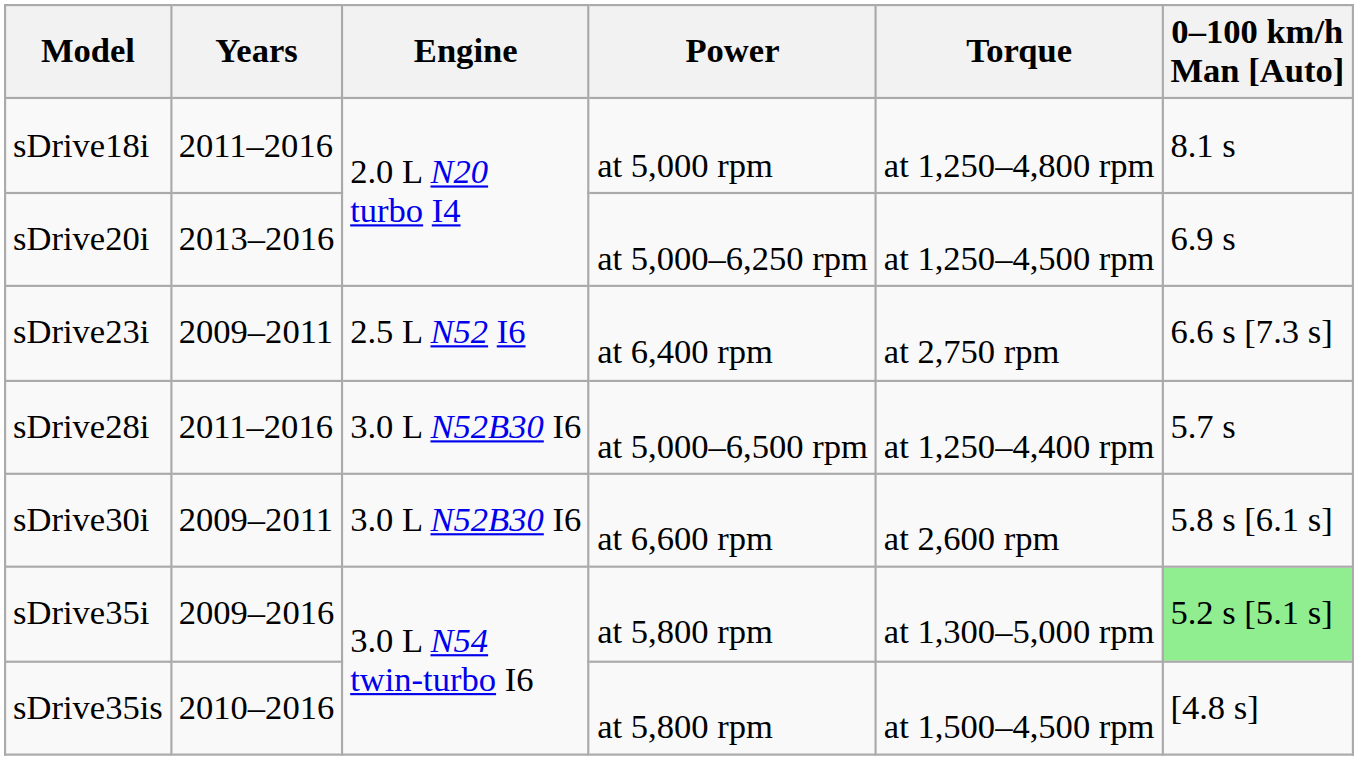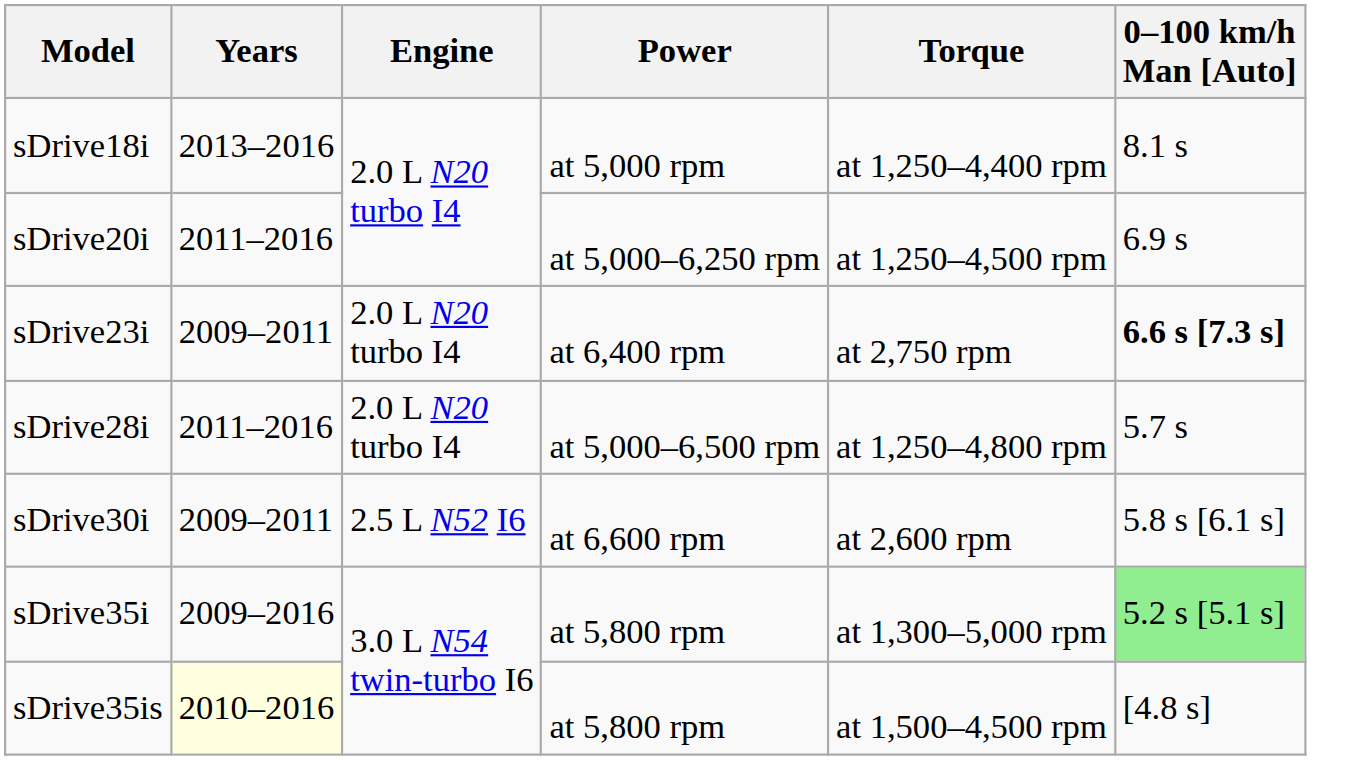 <table class="wikitable">
 <tr>
 <th>Model</th>
 <th>Years</th>
 <th>Engine</th>
 <th>Power</th>
 <th>Torque</th>
 <th>0–100 km/h <br> Man [Auto]</th>
 </tr>
 <tr>
 <td>sDrive18i</td>
-<td>2011–2016</td>
+<td>2013–2016</td>
 <td rowspan="2">2.0 L <em><a href='#'>N20</a></em> <br> <a href='#'>turbo</a> <a href='#'>I4</a></td>
 <td> <br> at 5,000 rpm</td>
-<td> <br> at 1,250–4,800 rpm</td>
+<td> <br> at 1,250–4,400 rpm</td>
 <td>8.1 s</td>
 </tr>
 <tr>
 <td>sDrive20i</td>
-<td>2013–2016</td>
+<td>2011–2016</td>
 <td> <br> at 5,000–6,250 rpm</td>
 <td> <br> at 1,250–4,500 rpm</td>
 <td>6.9 s</td>
 </tr>
 <tr>
 <td>sDrive23i</td>
 <td>2009–2011</td>
-<td>2.5 L <em><a href='#'>N52</a></em> <a href='#'>I6</a></td>
+<td>2.0 L <em><a href='#'>N20</a></em> <br> turbo I4</td>
 <td> <br> at 6,400 rpm</td>
 <td> <br> at 2,750 rpm</td>
-<td>6.6 s [7.3 s]</td>
+<td><strong>6.6 s [7.3 s]</strong></td>
 </tr>
 <tr>
 <td>sDrive28i</td>
 <td>2011–2016</td>
-<td>3.0 L <em><a href='#'>N52B30</a></em> I6</td>
+<td>2.0 L <em><a href='#'>N20</a></em> <br> turbo I4</td>
 <td> <br> at 5,000–6,500 rpm</td>
-<td> <br> at 1,250–4,400 rpm</td>
+<td> <br> at 1,250–4,800 rpm</td>
 <td>5.7 s</td>
 </tr>
 <tr>
 <td>sDrive30i</td>
 <td>2009–2011</td>
-<td>3.0 L <em><a href='#'>N52B30</a></em> I6</td>
+<td>2.5 L <em><a href='#'>N52</a></em> <a href='#'>I6</a></td>
 <td> <br> at 6,600 rpm</td>
 <td> <br> at 2,600 rpm</td>
 <td>5.8 s [6.1 s]</td>
 </tr>
 <tr>
 <td>sDrive35i</td>
 <td>2009–2016</td>
 <td rowspan="2">3.0 L <em><a href='#'>N54</a></em> <br><a href='#'>twin-turbo</a> I6</td>
 <td> <br> at 5,800 rpm</td>
 <td> <br>at 1,300–5,000 rpm</td>
 <td style="background: lightgreen;">5.2 s [5.1 s]</td>
 </tr>
 <tr>
 <td>sDrive35is</td>
-<td>2010–2016</td>
+<td style="background: lightyellow;">2010–2016</td>
 <td> <br> at 5,800 rpm</td>
 <td> <br> at 1,500–4,500 rpm</td>
 <td>[4.8 s]</td>
 </tr>
 </table>
